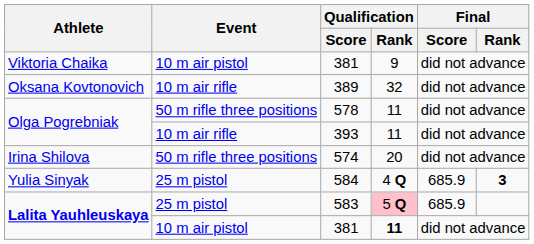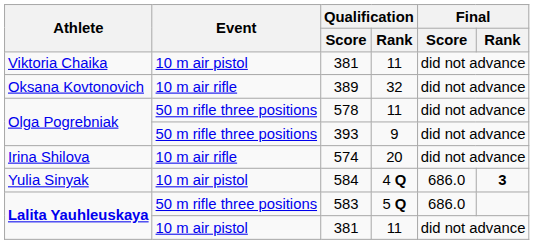 <table class="wikitable" style="font-size:90%; text-align:center">
 <tr>
 <th rowspan="2">Athlete</th>
 <th rowspan="2">Event</th>
 <th colspan="2">Qualification</th>
 <th colspan="2">Final</th>
 </tr>
 <tr>
 <th>Score</th>
 <th>Rank</th>
 <th>Score</th>
 <th>Rank</th>
 </tr>
 <tr>
 <td align=left><a href='#'>Viktoria Chaika</a></td>
 <td align=left><a href='#'>10 m air pistol</a></td>
 <td align="center">381</td>
-<td>9</td>
+<td align="center">11</td>
 <td colspan="2"  align="center">did not advance</td>
 </tr>
 <tr>
 <td align=left><a href='#'>Oksana Kovtonovich</a></td>
 <td align=left><a href='#'>10 m air rifle</a></td>
 <td>389</td>
 <td>32</td>
 <td colspan="2">did not advance</td>
 </tr>
 <tr>
 <td align=left rowspan=2><a href='#'>Olga Pogrebniak</a></td>
 <td align=left><a href='#'>50 m rifle three positions</a></td>
 <td>578</td>
 <td>11</td>
 <td colspan="2">did not advance</td>
 </tr>
 <tr>
-<td align=left><a href='#'>10 m air rifle</a></td>
+<td align=left><a href='#'>50 m rifle three positions</a></td>
 <td>393</td>
-<td align="center">11</td>
+<td>9</td>
 <td colspan="2">did not advance</td>
 </tr>
 <tr>
 <td align=left><a href='#'>Irina Shilova</a></td>
-<td align=left><a href='#'>50 m rifle three positions</a></td>
+<td align=left><a href='#'>10 m air rifle</a></td>
 <td>574</td>
 <td>20</td>
 <td colspan="2">did not advance</td>
 </tr>
 <tr>
 <td align=left><a href='#'>Yulia Sinyak</a></td>
-<td align=left><a href='#'>25 m pistol</a></td>
+<td align=left><a href='#'>10 m air pistol</a></td>
 <td>584</td>
 <td>4 <strong>Q</strong></td>
-<td>685.9</td>
+<td>686.0</td>
 <td><strong>3</strong></td>
 </tr>
 <tr>
 <td align=left rowspan=2><strong><a href='#'>Lalita Yauhleuskaya</a></strong></td>
-<td align=left><a href='#'>25 m pistol</a></td>
+<td align=left><a href='#'>50 m rifle three positions</a></td>
 <td>583</td>
-<td style="background: pink;">5 <strong>Q</strong></td>
-<td>685.9</td>
+<td>5 <strong>Q</strong></td>
+<td>686.0</td>
 <td></td>
 </tr>
 <tr>
 <td align=left><a href='#'>10 m air pistol</a></td>
 <td>381</td>
-<td><strong>11</strong></td>
+<td>11</td>
 <td colspan="2"  align="center">did not advance</td>
 </tr>
 </table>
